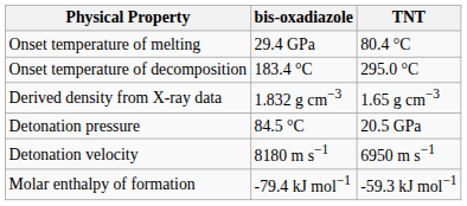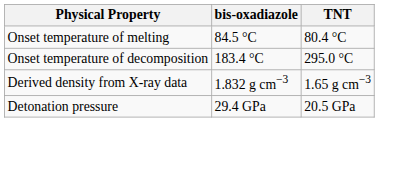 <table class="wikitable">
 <tr>
 <th><strong>Physical Property</strong></th>
 <th><strong>bis-oxadiazole</strong></th>
 <th><strong>TNT</strong></th>
 </tr>
 <tr>
 <td>Onset temperature of melting</td>
-<td>29.4 GPa</td>
+<td>84.5 °C</td>
 <td>80.4 °C</td>
 </tr>
 <tr>
 <td>Onset temperature of decomposition</td>
 <td>183.4 °C</td>
 <td>295.0 °C</td>
 </tr>
 <tr>
 <td>Derived density from X-ray data</td>
 <td>1.832 g cm<sup>−3</sup></td>
 <td>1.65 g cm<sup>−3</sup></td>
 </tr>
 <tr>
 <td>Detonation pressure</td>
-<td>84.5 °C</td>
+<td>29.4 GPa</td>
 <td>20.5 GPa</td>
 </tr>
-<tr>
-<td>Detonation velocity</td>
-<td>8180 m s<sup>−1</sup></td>
-<td>6950 m s<sup>−1</sup></td>
-</tr>
-<tr>
-<td>Molar enthalpy of formation</td>
-<td>-79.4 kJ mol<sup>−1</sup></td>
-<td>-59.3 kJ mol<sup>−1</sup></td>
-</tr>
 </table>
